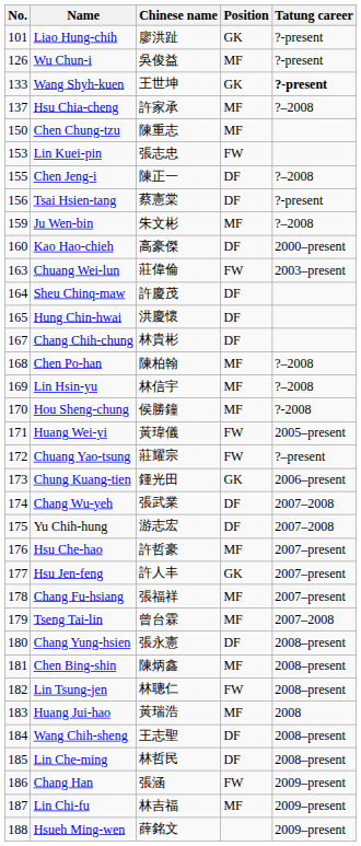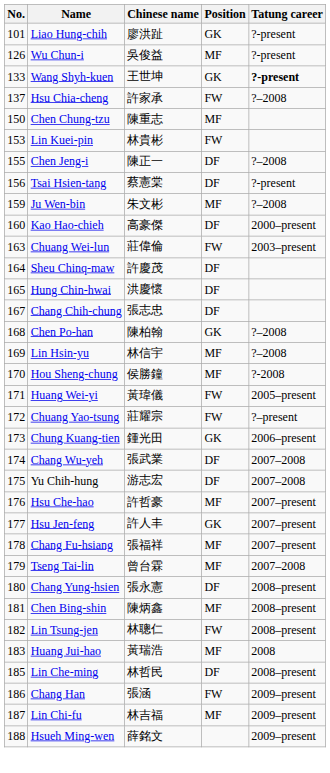 <table class="wikitable sortable">
 <tr>
 <th>No.</th>
 <th>Name</th>
 <th>Chinese name</th>
 <th>Position</th>
 <th>Tatung career</th>
 </tr>
 <tr>
 <td>101</td>
 <td><a href='#'>Liao Hung-chih</a></td>
 <td>廖洪趾</td>
 <td>GK</td>
 <td>?-present</td>
 </tr>
 <tr>
 <td>126</td>
 <td><a href='#'>Wu Chun-i</a></td>
 <td>吳俊益</td>
 <td>MF</td>
 <td>?-present</td>
 </tr>
 <tr>
 <td>133</td>
 <td><a href='#'>Wang Shyh-kuen</a></td>
 <td>王世坤</td>
 <td>GK</td>
 <td><strong>?-present</strong></td>
 </tr>
 <tr>
 <td>137</td>
 <td><a href='#'>Hsu Chia-cheng</a></td>
 <td>許家承</td>
-<td>MF</td>
+<td>FW</td>
 <td>?–2008</td>
 </tr>
 <tr>
 <td>150</td>
 <td><a href='#'>Chen Chung-tzu</a></td>
 <td>陳重志</td>
 <td>MF</td>
 <td></td>
 </tr>
 <tr>
 <td>153</td>
 <td><a href='#'>Lin Kuei-pin</a></td>
-<td>張志忠</td>
+<td>林貴彬</td>
 <td>FW</td>
 <td></td>
 </tr>
 <tr>
 <td>155</td>
 <td><a href='#'>Chen Jeng-i</a></td>
 <td>陳正一</td>
 <td>DF</td>
 <td>?–2008</td>
 </tr>
 <tr>
 <td>156</td>
 <td><a href='#'>Tsai Hsien-tang</a></td>
 <td>蔡憲棠</td>
 <td>DF</td>
 <td>?-present</td>
 </tr>
 <tr>
 <td>159</td>
 <td><a href='#'>Ju Wen-bin</a></td>
 <td>朱文彬</td>
 <td>MF</td>
 <td>?–2008</td>
 </tr>
 <tr>
 <td>160</td>
 <td><a href='#'>Kao Hao-chieh</a></td>
 <td>高豪傑</td>
 <td>DF</td>
 <td>2000–present</td>
 </tr>
 <tr>
 <td>163</td>
 <td><a href='#'>Chuang Wei-lun</a></td>
 <td>莊偉倫</td>
 <td>FW</td>
 <td>2003–present</td>
 </tr>
 <tr>
 <td>164</td>
 <td><a href='#'>Sheu Chinq-maw</a></td>
 <td>許慶茂</td>
 <td>DF</td>
 <td></td>
 </tr>
 <tr>
 <td>165</td>
 <td><a href='#'>Hung Chin-hwai</a></td>
 <td>洪慶懷</td>
 <td>DF</td>
 <td></td>
 </tr>
 <tr>
 <td>167</td>
 <td><a href='#'>Chang Chih-chung</a></td>
-<td>林貴彬</td>
+<td>張志忠</td>
 <td>DF</td>
 <td></td>
 </tr>
 <tr>
 <td>168</td>
 <td><a href='#'>Chen Po-han</a></td>
 <td>陳柏翰</td>
-<td>MF</td>
+<td>GK</td>
 <td>?–2008</td>
 </tr>
 <tr>
 <td>169</td>
 <td><a href='#'>Lin Hsin-yu</a></td>
 <td>林信宇</td>
 <td>MF</td>
 <td>?–2008</td>
 </tr>
 <tr>
 <td>170</td>
 <td><a href='#'>Hou Sheng-chung</a></td>
 <td>侯勝鐘</td>
 <td>MF</td>
 <td>?-2008</td>
 </tr>
 <tr>
 <td>171</td>
 <td><a href='#'>Huang Wei-yi</a></td>
 <td>黃瑋儀</td>
 <td>FW</td>
 <td>2005–present</td>
 </tr>
 <tr>
 <td>172</td>
 <td><a href='#'>Chuang Yao-tsung</a></td>
 <td>莊耀宗</td>
 <td>FW</td>
 <td>?–present</td>
 </tr>
 <tr>
 <td>173</td>
 <td><a href='#'>Chung Kuang-tien</a></td>
 <td>鍾光田</td>
 <td>GK</td>
 <td>2006–present</td>
 </tr>
 <tr>
 <td>174</td>
 <td><a href='#'>Chang Wu-yeh</a></td>
 <td>張武業</td>
 <td>DF</td>
 <td>2007–2008</td>
 </tr>
 <tr>
 <td>175</td>
 <td>Yu Chih-hung</td>
 <td>游志宏</td>
 <td>DF</td>
 <td>2007–2008</td>
 </tr>
 <tr>
 <td>176</td>
 <td><a href='#'>Hsu Che-hao</a></td>
 <td>許哲豪</td>
 <td>MF</td>
 <td>2007–present</td>
 </tr>
 <tr>
 <td>177</td>
 <td><a href='#'>Hsu Jen-feng</a></td>
 <td>許人丰</td>
 <td>GK</td>
 <td>2007–present</td>
 </tr>
 <tr>
 <td>178</td>
 <td><a href='#'>Chang Fu-hsiang</a></td>
 <td>張福祥</td>
 <td>MF</td>
 <td>2007–present</td>
 </tr>
 <tr>
 <td>179</td>
 <td><a href='#'>Tseng Tai-lin</a></td>
 <td>曾台霖</td>
 <td>MF</td>
 <td>2007–2008</td>
 </tr>
 <tr>
 <td>180</td>
 <td><a href='#'>Chang Yung-hsien</a></td>
 <td>張永憲</td>
 <td>DF</td>
 <td>2008–present</td>
 </tr>
 <tr>
 <td>181</td>
 <td><a href='#'>Chen Bing-shin</a></td>
 <td>陳炳鑫</td>
 <td>MF</td>
 <td>2008–present</td>
 </tr>
 <tr>
 <td>182</td>
 <td><a href='#'>Lin Tsung-jen</a></td>
 <td>林聰仁</td>
 <td>FW</td>
 <td>2008–present</td>
 </tr>
 <tr>
 <td>183</td>
 <td><a href='#'>Huang Jui-hao</a></td>
 <td>黃瑞浩</td>
 <td>MF</td>
 <td>2008</td>
 </tr>
 <tr>
-<td>184</td>
-<td><a href='#'>Wang Chih-sheng</a></td>
-<td>王志聖</td>
-<td>DF</td>
-<td>2008–present</td>
-</tr>
-<tr>
 <td>185</td>
 <td><a href='#'>Lin Che-ming</a></td>
 <td>林哲民</td>
 <td>DF</td>
 <td>2008–present</td>
 </tr>
 <tr>
 <td>186</td>
 <td><a href='#'>Chang Han</a></td>
 <td>張涵</td>
 <td>FW</td>
 <td>2009–present</td>
 </tr>
 <tr>
 <td>187</td>
 <td><a href='#'>Lin Chi-fu</a></td>
 <td>林吉福</td>
 <td>MF</td>
 <td>2009–present</td>
 </tr>
 <tr>
 <td>188</td>
 <td><a href='#'>Hsueh Ming-wen</a></td>
 <td>薛銘文</td>
 <td></td>
 <td>2009–present</td>
 </tr>
 </table>
